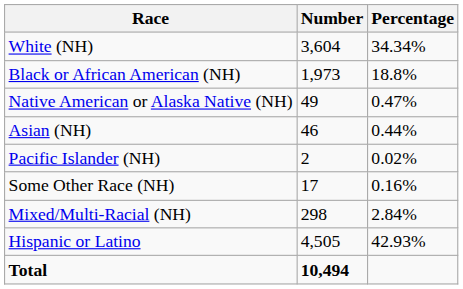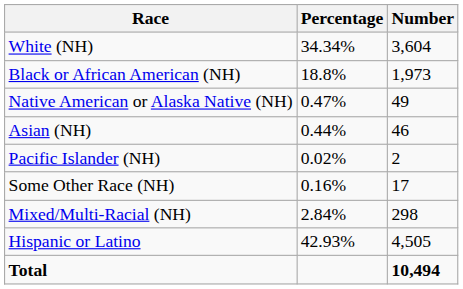 <table class="wikitable">
 <tr>
 <th>Race</th>
+<th>Percentage</th>
 <th>Number</th>
-<th>Percentage</th>
 </tr>
 <tr>
 <td><a href='#'>White</a> (NH)</td>
+<td>34.34%</td>
 <td>3,604</td>
-<td>34.34%</td>
 </tr>
 <tr>
 <td><a href='#'>Black or African American</a> (NH)</td>
+<td>18.8%</td>
 <td>1,973</td>
-<td>18.8%</td>
 </tr>
 <tr>
 <td><a href='#'>Native American</a> or <a href='#'>Alaska Native</a> (NH)</td>
+<td>0.47%</td>
 <td>49</td>
-<td>0.47%</td>
 </tr>
 <tr>
 <td><a href='#'>Asian</a> (NH)</td>
+<td>0.44%</td>
 <td>46</td>
-<td>0.44%</td>
 </tr>
 <tr>
 <td><a href='#'>Pacific Islander</a> (NH)</td>
+<td>0.02%</td>
 <td>2</td>
-<td>0.02%</td>
 </tr>
 <tr>
 <td>Some Other Race (NH)</td>
+<td>0.16%</td>
 <td>17</td>
-<td>0.16%</td>
 </tr>
 <tr>
 <td><a href='#'>Mixed/Multi-Racial</a> (NH)</td>
+<td>2.84%</td>
 <td>298</td>
-<td>2.84%</td>
 </tr>
 <tr>
 <td><a href='#'>Hispanic or Latino</a></td>
+<td>42.93%</td>
 <td>4,505</td>
-<td>42.93%</td>
 </tr>
 <tr>
 <td><strong>Total</strong></td>
+<td></td>
 <td><strong>10,494</strong></td>
-<td></td>
 </tr>
 </table>
